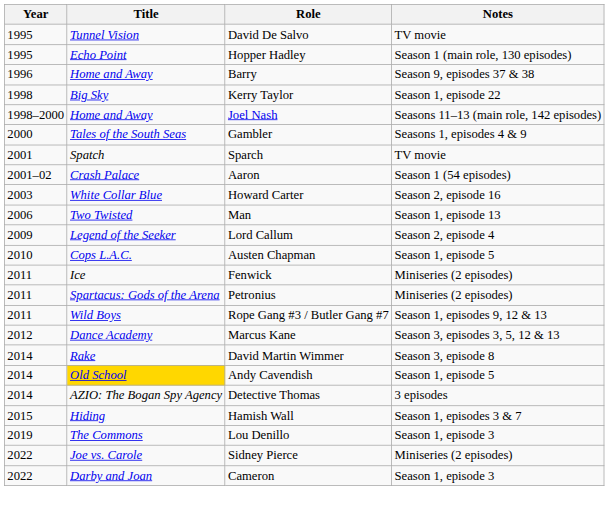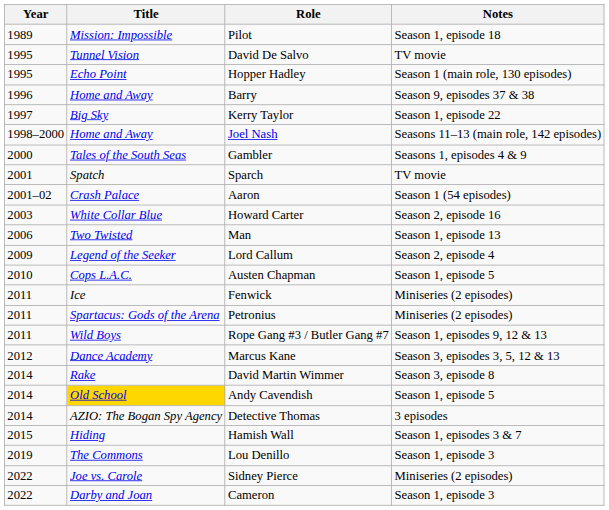 <table class="wikitable">
 <tr>
 <th>Year</th>
 <th>Title</th>
 <th>Role</th>
 <th>Notes</th>
+</tr>
+<tr>
+<td>1989</td>
+<td><em><a href='#'>Mission: Impossible</a></em></td>
+<td>Pilot</td>
+<td>Season 1, episode 18</td>
 </tr>
 <tr>
 <td>1995</td>
 <td><em><a href='#'>Tunnel Vision</a></em></td>
 <td>David De Salvo</td>
 <td>TV movie</td>
 </tr>
 <tr>
 <td>1995</td>
 <td><em><a href='#'>Echo Point</a></em></td>
 <td>Hopper Hadley</td>
 <td>Season 1 (main role, 130 episodes)</td>
 </tr>
 <tr>
 <td>1996</td>
 <td><em><a href='#'>Home and Away</a></em></td>
 <td>Barry</td>
 <td>Season 9, episodes 37 & 38</td>
 </tr>
 <tr>
-<td>1998</td>
+<td>1997</td>
 <td><em><a href='#'>Big Sky</a></em></td>
 <td>Kerry Taylor</td>
 <td>Season 1, episode 22</td>
 </tr>
 <tr>
 <td>1998–2000</td>
 <td><em><a href='#'>Home and Away</a></em></td>
 <td><a href='#'>Joel Nash</a></td>
 <td>Seasons 11–13 (main role, 142 episodes)</td>
 </tr>
 <tr>
 <td>2000</td>
 <td><em><a href='#'>Tales of the South Seas</a></em></td>
 <td>Gambler</td>
 <td>Seasons 1, episodes 4 & 9</td>
 </tr>
 <tr>
 <td>2001</td>
 <td><em>Spatch</em></td>
 <td>Sparch</td>
 <td>TV movie</td>
 </tr>
 <tr>
 <td>2001–02</td>
 <td><em><a href='#'>Crash Palace</a></em></td>
 <td>Aaron</td>
 <td>Season 1 (54 episodes)</td>
 </tr>
 <tr>
 <td>2003</td>
 <td><em><a href='#'>White Collar Blue</a></em></td>
 <td>Howard Carter</td>
 <td>Season 2, episode 16</td>
 </tr>
 <tr>
 <td>2006</td>
 <td><em><a href='#'>Two Twisted</a></em></td>
 <td>Man</td>
 <td>Season 1, episode 13</td>
 </tr>
 <tr>
 <td>2009</td>
 <td><em><a href='#'>Legend of the Seeker</a></em></td>
 <td>Lord Callum</td>
 <td>Season 2, episode 4</td>
 </tr>
 <tr>
 <td>2010</td>
 <td><em><a href='#'>Cops L.A.C.</a></em></td>
 <td>Austen Chapman</td>
 <td>Season 1, episode 5</td>
 </tr>
 <tr>
 <td>2011</td>
 <td><em>Ice</em></td>
 <td>Fenwick</td>
 <td>Miniseries (2 episodes)</td>
 </tr>
 <tr>
 <td>2011</td>
 <td><em><a href='#'>Spartacus: Gods of the Arena</a></em></td>
 <td>Petronius</td>
 <td>Miniseries (2 episodes)</td>
 </tr>
 <tr>
 <td>2011</td>
 <td><em><a href='#'>Wild Boys</a></em></td>
 <td>Rope Gang #3 / Butler Gang #7</td>
 <td>Season 1, episodes 9, 12 & 13</td>
 </tr>
 <tr>
 <td>2012</td>
 <td><em><a href='#'>Dance Academy</a></em></td>
 <td>Marcus Kane</td>
 <td>Season 3, episodes 3, 5, 12 & 13</td>
 </tr>
 <tr>
 <td>2014</td>
 <td><em><a href='#'>Rake</a></em></td>
 <td>David Martin Wimmer</td>
 <td>Season 3, episode 8</td>
 </tr>
 <tr>
 <td>2014</td>
 <td style="background: gold;"><em><a href='#'>Old School</a></em></td>
 <td>Andy Cavendish</td>
 <td>Season 1, episode 5</td>
 </tr>
 <tr>
 <td>2014</td>
 <td><em>AZIO: The Bogan Spy Agency</em></td>
 <td>Detective Thomas</td>
 <td>3 episodes</td>
 </tr>
 <tr>
 <td>2015</td>
 <td><em><a href='#'>Hiding</a></em></td>
 <td>Hamish Wall</td>
 <td>Season 1, episodes 3 & 7</td>
 </tr>
 <tr>
 <td>2019</td>
 <td><em><a href='#'>The Commons</a></em></td>
 <td>Lou Denillo</td>
 <td>Season 1, episode 3</td>
 </tr>
 <tr>
 <td>2022</td>
 <td><em><a href='#'>Joe vs. Carole</a></em></td>
 <td>Sidney Pierce</td>
 <td>Miniseries (2 episodes)</td>
 </tr>
 <tr>
 <td>2022</td>
 <td><em><a href='#'>Darby and Joan</a></em></td>
 <td>Cameron</td>
 <td>Season 1, episode 3</td>
 </tr>
 </table>
